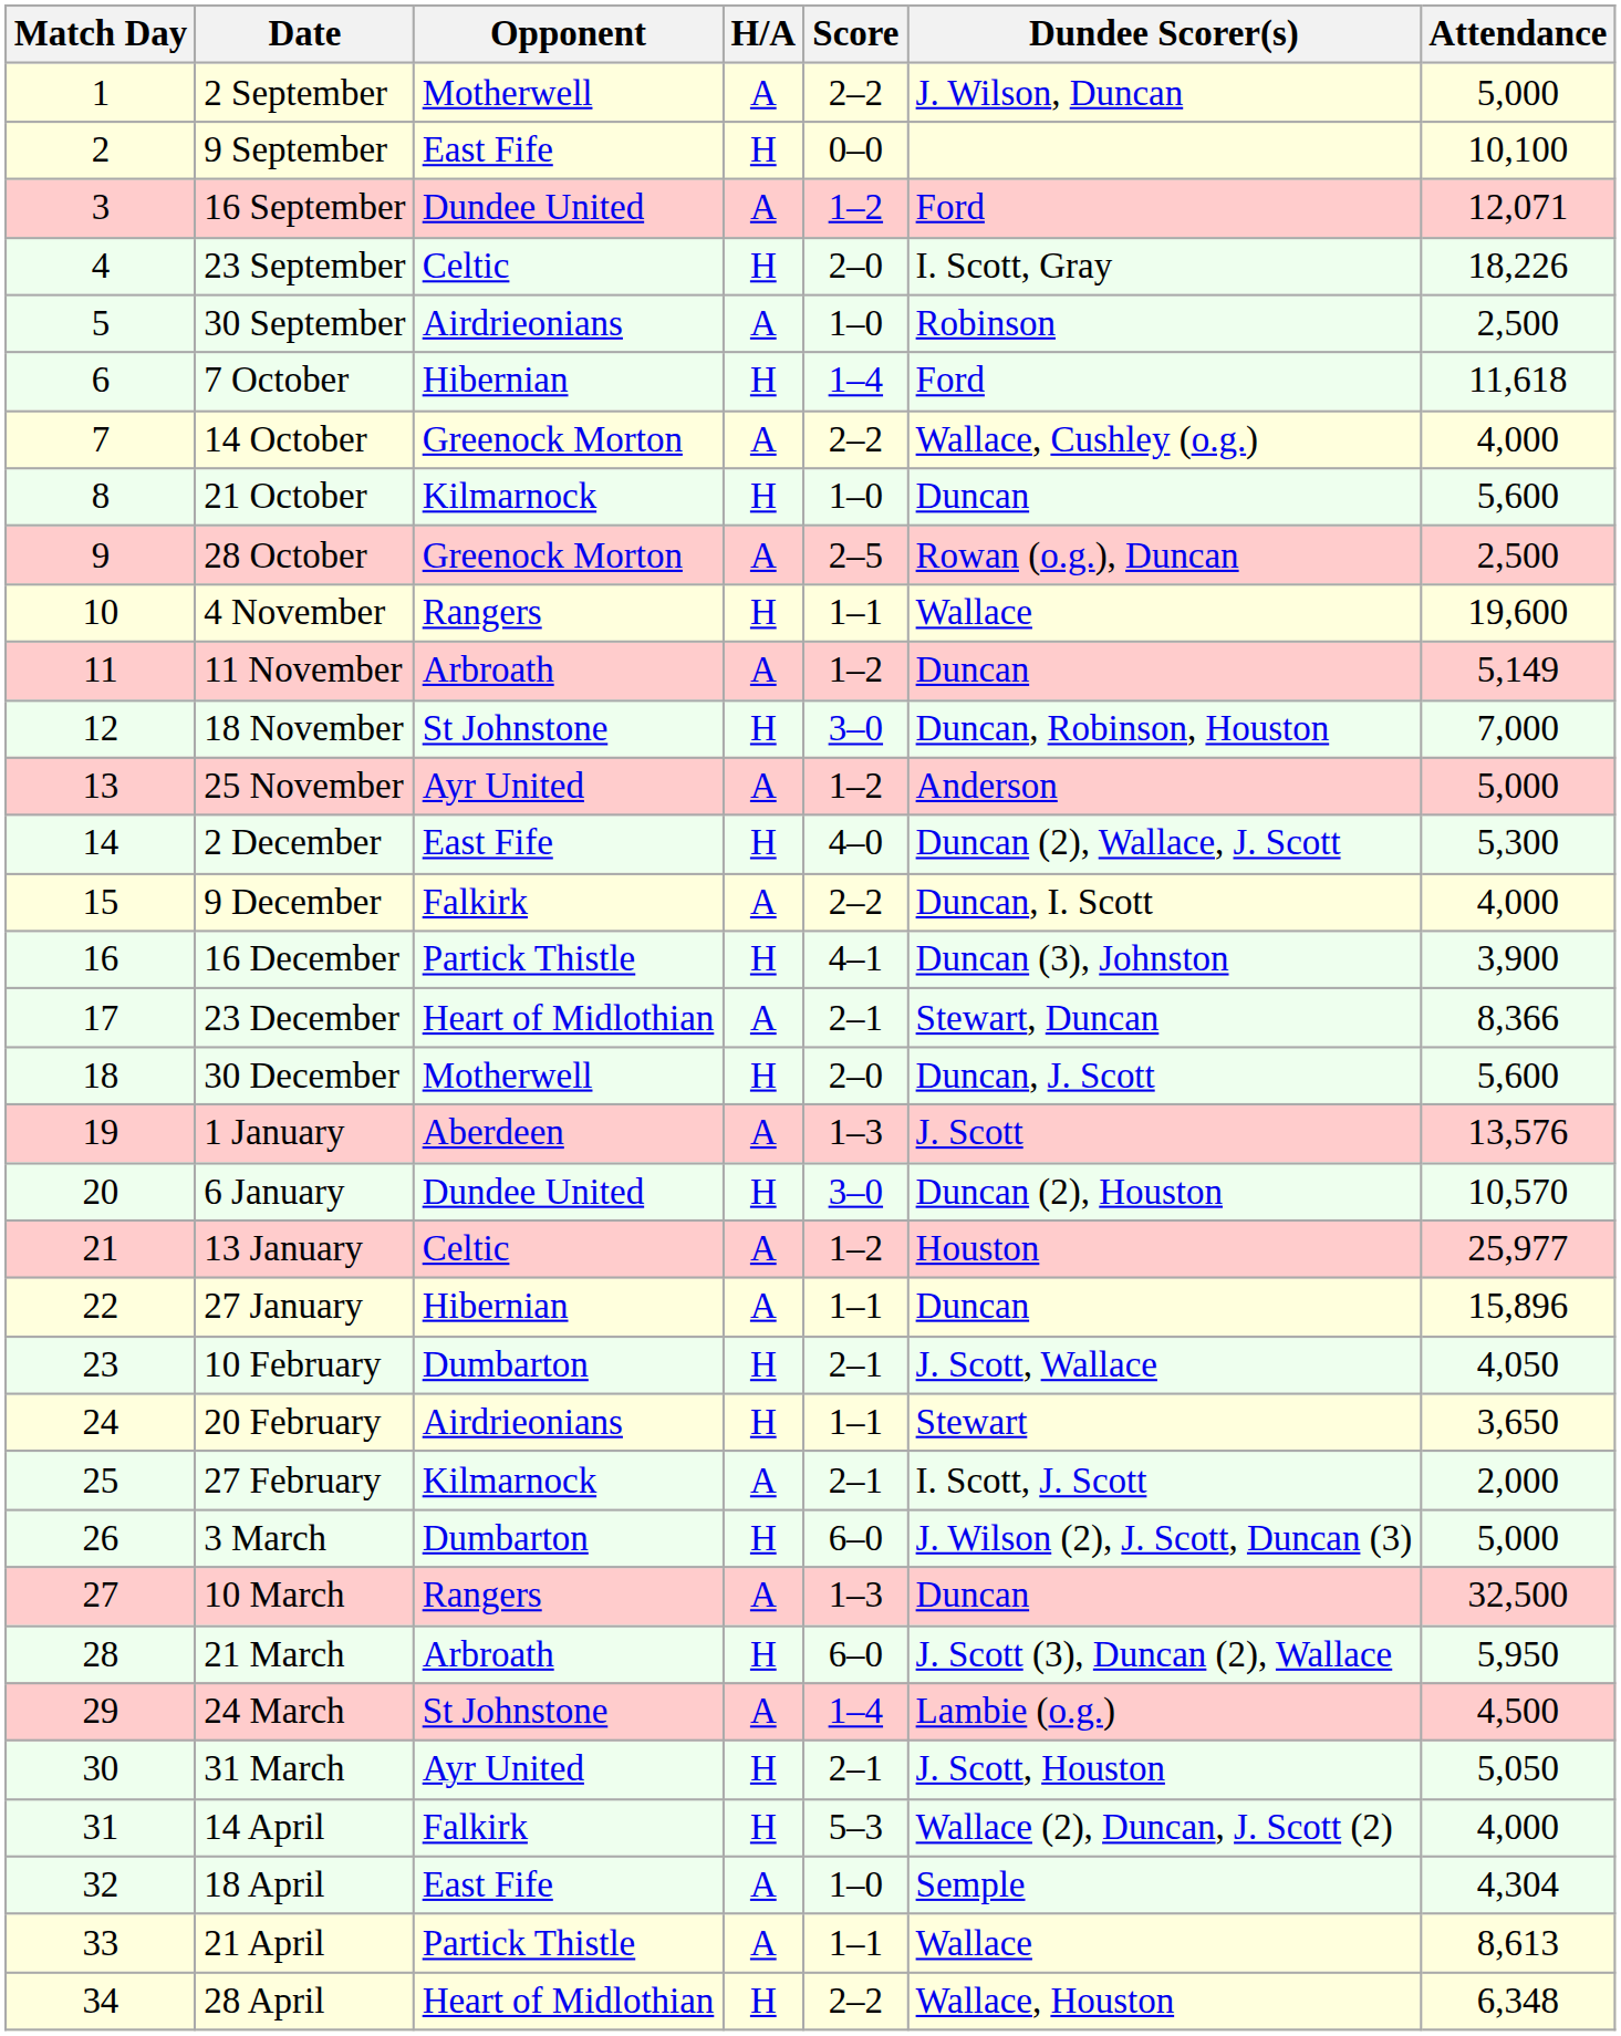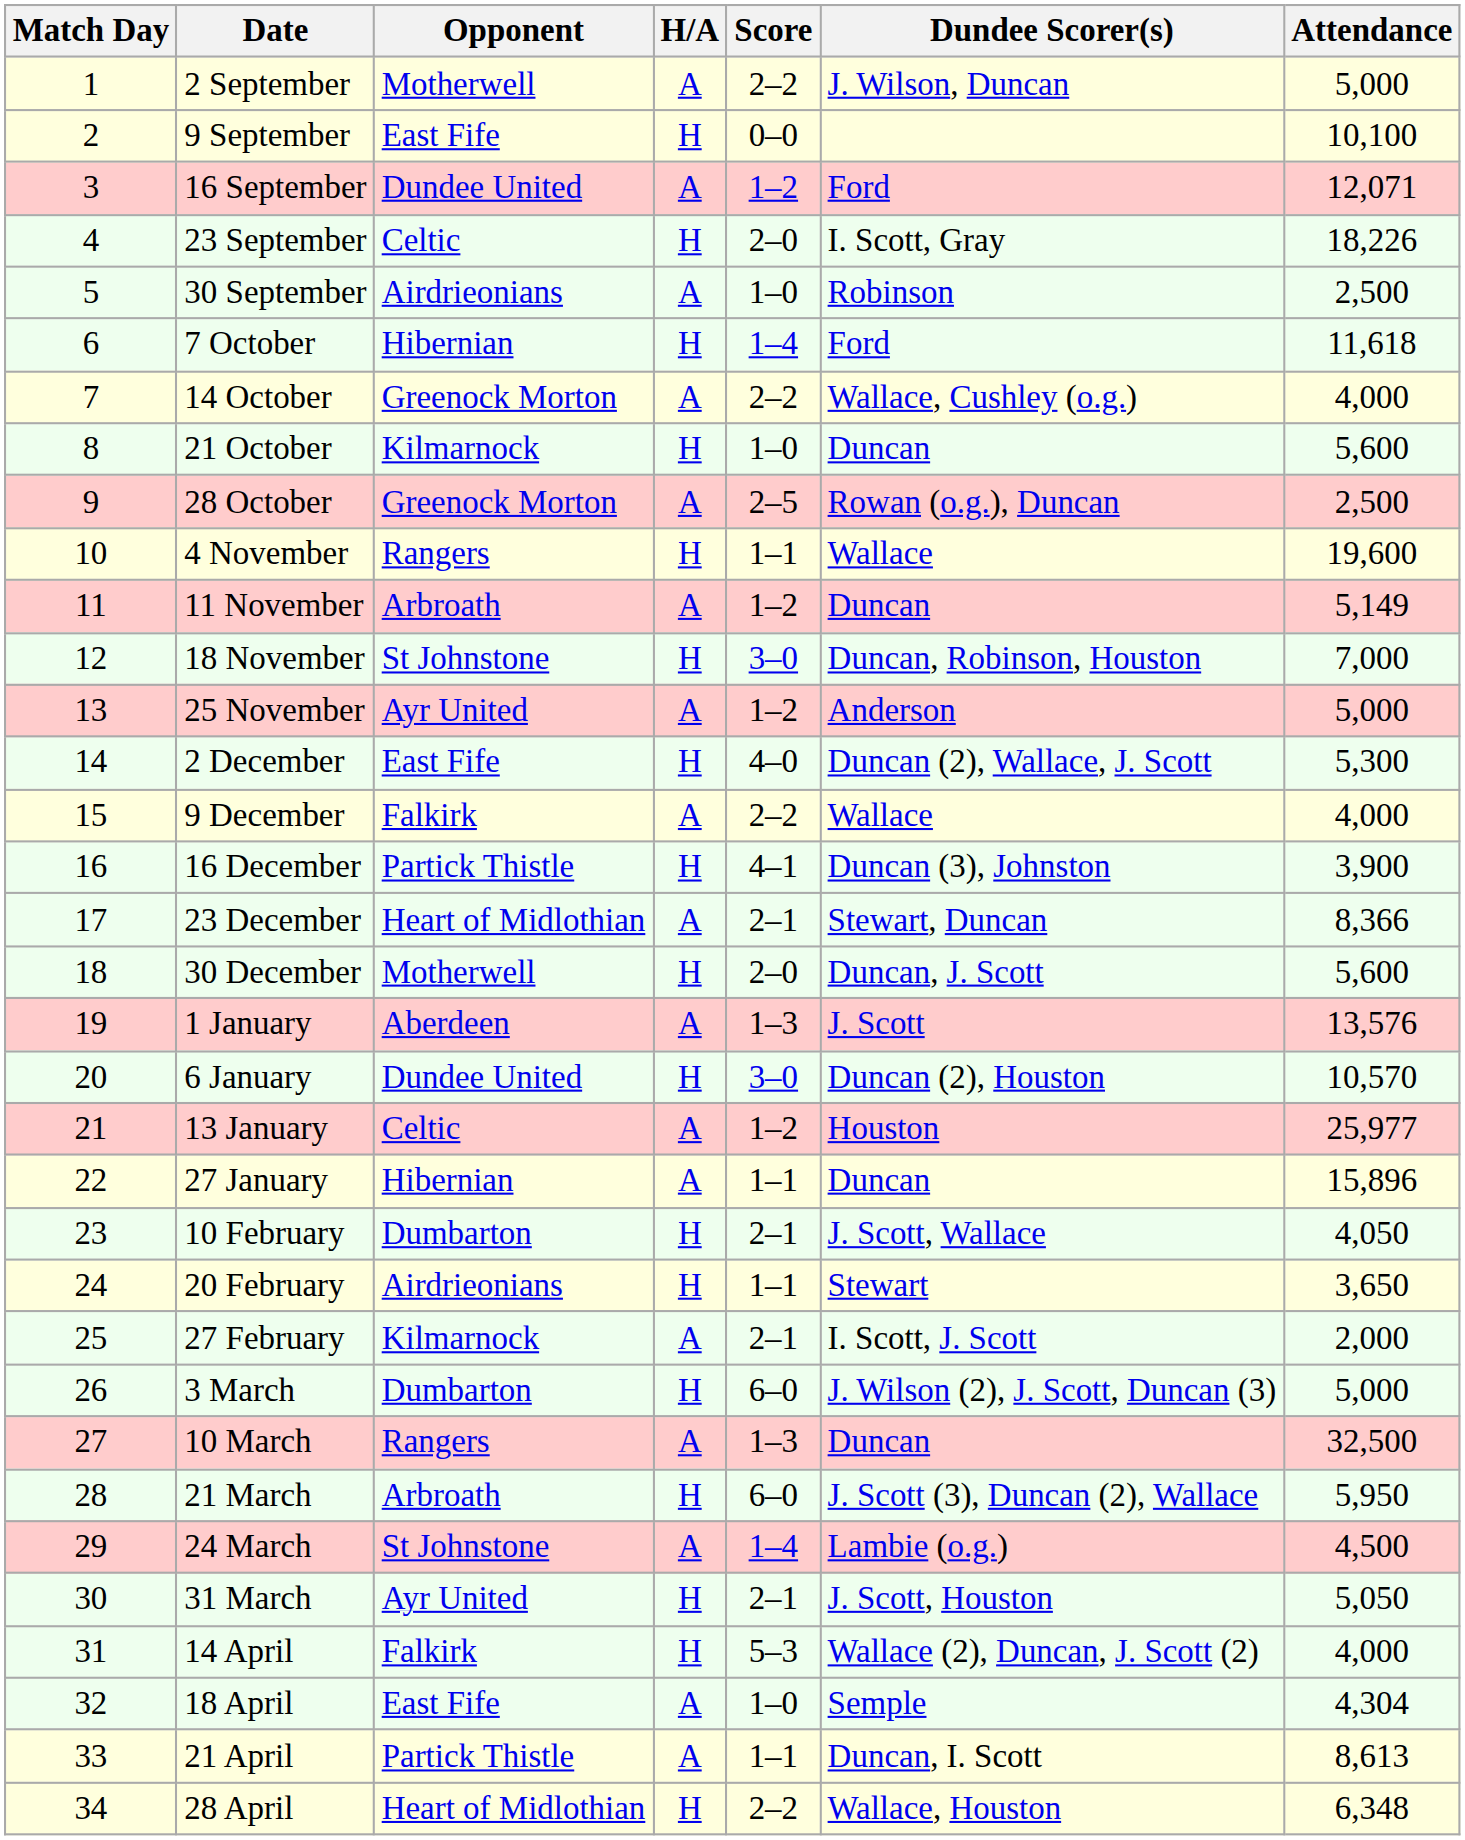 <table class="wikitable" style="text-align:center">
 <tr>
 <th>Match Day</th>
 <th>Date</th>
 <th>Opponent</th>
 <th>H/A</th>
 <th>Score</th>
 <th>Dundee Scorer(s)</th>
 <th>Attendance</th>
 </tr>
 <tr bgcolor="#FFFFDD">
 <td>1</td>
 <td align="left">2 September</td>
 <td align="left"><a href='#'>Motherwell</a></td>
 <td><a href='#'>A</a></td>
 <td>2–2</td>
 <td align="left"><a href='#'>J. Wilson</a>, <a href='#'>Duncan</a></td>
 <td>5,000</td>
 </tr>
 <tr bgcolor="#FFFFDD">
 <td>2</td>
 <td align="left">9 September</td>
 <td align="left"><a href='#'>East Fife</a></td>
 <td><a href='#'>H</a></td>
 <td>0–0</td>
 <td align="left"></td>
 <td>10,100</td>
 </tr>
 <tr bgcolor="#FFCCCC">
 <td>3</td>
 <td align="left">16 September</td>
 <td align="left"><a href='#'>Dundee United</a></td>
 <td><a href='#'>A</a></td>
 <td><a href='#'>1–2</a></td>
 <td align="left"><a href='#'>Ford</a></td>
 <td>12,071</td>
 </tr>
 <tr bgcolor="#EEFFEE">
 <td>4</td>
 <td align="left">23 September</td>
 <td align="left"><a href='#'>Celtic</a></td>
 <td><a href='#'>H</a></td>
 <td>2–0</td>
 <td align="left">I. Scott, Gray</td>
 <td>18,226</td>
 </tr>
 <tr bgcolor="#EEFFEE">
 <td>5</td>
 <td align="left">30 September</td>
 <td align="left"><a href='#'>Airdrieonians</a></td>
 <td><a href='#'>A</a></td>
 <td>1–0</td>
 <td align="left"><a href='#'>Robinson</a></td>
 <td>2,500</td>
 </tr>
 <tr bgcolor="#EEFFEE">
 <td>6</td>
 <td align="left">7 October</td>
 <td align="left"><a href='#'>Hibernian</a></td>
 <td><a href='#'>H</a></td>
 <td><a href='#'>1–4</a></td>
 <td align="left"><a href='#'>Ford</a></td>
 <td>11,618</td>
 </tr>
 <tr bgcolor="#FFFFDD">
 <td>7</td>
 <td align="left">14 October</td>
 <td align="left"><a href='#'>Greenock Morton</a></td>
 <td><a href='#'>A</a></td>
 <td>2–2</td>
 <td align="left"><a href='#'>Wallace</a>, <a href='#'>Cushley</a> (<a href='#'>o.g.</a>)</td>
 <td>4,000</td>
 </tr>
 <tr bgcolor="#EEFFEE">
 <td>8</td>
 <td align="left">21 October</td>
 <td align="left"><a href='#'>Kilmarnock</a></td>
 <td><a href='#'>H</a></td>
 <td>1–0</td>
 <td align="left"><a href='#'>Duncan</a></td>
 <td>5,600</td>
 </tr>
 <tr bgcolor="#FFCCCC">
 <td>9</td>
 <td align="left">28 October</td>
 <td align="left"><a href='#'>Greenock Morton</a></td>
 <td><a href='#'>A</a></td>
 <td>2–5</td>
 <td align="left"><a href='#'>Rowan</a> (<a href='#'>o.g.</a>), <a href='#'>Duncan</a></td>
 <td>2,500</td>
 </tr>
 <tr bgcolor="#FFFFDD">
 <td>10</td>
 <td align="left">4 November</td>
 <td align="left"><a href='#'>Rangers</a></td>
 <td><a href='#'>H</a></td>
 <td>1–1</td>
 <td align="left"><a href='#'>Wallace</a></td>
 <td>19,600</td>
 </tr>
 <tr bgcolor="#FFCCCC">
 <td>11</td>
 <td align="left">11 November</td>
 <td align="left"><a href='#'>Arbroath</a></td>
 <td><a href='#'>A</a></td>
 <td>1–2</td>
 <td align="left"><a href='#'>Duncan</a></td>
 <td>5,149</td>
 </tr>
 <tr bgcolor="#EEFFEE">
 <td>12</td>
 <td align="left">18 November</td>
 <td align="left"><a href='#'>St Johnstone</a></td>
 <td><a href='#'>H</a></td>
 <td><a href='#'>3–0</a></td>
 <td align="left"><a href='#'>Duncan</a>, <a href='#'>Robinson</a>, <a href='#'>Houston</a></td>
 <td>7,000</td>
 </tr>
 <tr bgcolor="#FFCCCC">
 <td>13</td>
 <td align="left">25 November</td>
 <td align="left"><a href='#'>Ayr United</a></td>
 <td><a href='#'>A</a></td>
 <td>1–2</td>
 <td align="left"><a href='#'>Anderson</a></td>
 <td>5,000</td>
 </tr>
 <tr bgcolor="#EEFFEE">
 <td>14</td>
 <td align="left">2 December</td>
 <td align="left"><a href='#'>East Fife</a></td>
 <td><a href='#'>H</a></td>
 <td>4–0</td>
 <td align="left"><a href='#'>Duncan</a> (2), <a href='#'>Wallace</a>, <a href='#'>J. Scott</a></td>
 <td>5,300</td>
 </tr>
 <tr bgcolor="#FFFFDD">
 <td>15</td>
 <td align="left">9 December</td>
 <td align="left"><a href='#'>Falkirk</a></td>
 <td><a href='#'>A</a></td>
 <td>2–2</td>
-<td align="left"><a href='#'>Duncan</a>, I. Scott</td>
+<td align="left"><a href='#'>Wallace</a></td>
 <td>4,000</td>
 </tr>
 <tr bgcolor="#EEFFEE">
 <td>16</td>
 <td align="left">16 December</td>
 <td align="left"><a href='#'>Partick Thistle</a></td>
 <td><a href='#'>H</a></td>
 <td>4–1</td>
 <td align="left"><a href='#'>Duncan</a> (3), <a href='#'>Johnston</a></td>
 <td>3,900</td>
 </tr>
 <tr bgcolor="#EEFFEE">
 <td>17</td>
 <td align="left">23 December</td>
 <td align="left"><a href='#'>Heart of Midlothian</a></td>
 <td><a href='#'>A</a></td>
 <td>2–1</td>
 <td align="left"><a href='#'>Stewart</a>, <a href='#'>Duncan</a></td>
 <td>8,366</td>
 </tr>
 <tr bgcolor="#EEFFEE">
 <td>18</td>
 <td align="left">30 December</td>
 <td align="left"><a href='#'>Motherwell</a></td>
 <td><a href='#'>H</a></td>
 <td>2–0</td>
 <td align="left"><a href='#'>Duncan</a>, <a href='#'>J. Scott</a></td>
 <td>5,600</td>
 </tr>
 <tr bgcolor="#FFCCCC">
 <td>19</td>
 <td align="left">1 January</td>
 <td align="left"><a href='#'>Aberdeen</a></td>
 <td><a href='#'>A</a></td>
 <td>1–3</td>
 <td align="left"><a href='#'>J. Scott</a></td>
 <td>13,576</td>
 </tr>
 <tr bgcolor="#EEFFEE">
 <td>20</td>
 <td align="left">6 January</td>
 <td align="left"><a href='#'>Dundee United</a></td>
 <td><a href='#'>H</a></td>
 <td><a href='#'>3–0</a></td>
 <td align="left"><a href='#'>Duncan</a> (2), <a href='#'>Houston</a></td>
 <td>10,570</td>
 </tr>
 <tr bgcolor="#FFCCCC">
 <td>21</td>
 <td align="left">13 January</td>
 <td align="left"><a href='#'>Celtic</a></td>
 <td><a href='#'>A</a></td>
 <td>1–2</td>
 <td align="left"><a href='#'>Houston</a></td>
 <td>25,977</td>
 </tr>
 <tr bgcolor="#FFFFDD">
 <td>22</td>
 <td align="left">27 January</td>
 <td align="left"><a href='#'>Hibernian</a></td>
 <td><a href='#'>A</a></td>
 <td>1–1</td>
 <td align="left"><a href='#'>Duncan</a></td>
 <td>15,896</td>
 </tr>
 <tr bgcolor="#EEFFEE">
 <td>23</td>
 <td align="left">10 February</td>
 <td align="left"><a href='#'>Dumbarton</a></td>
 <td><a href='#'>H</a></td>
 <td>2–1</td>
 <td align="left"><a href='#'>J. Scott</a>, <a href='#'>Wallace</a></td>
 <td>4,050</td>
 </tr>
 <tr bgcolor="#FFFFDD">
 <td>24</td>
 <td align="left">20 February</td>
 <td align="left"><a href='#'>Airdrieonians</a></td>
 <td><a href='#'>H</a></td>
 <td>1–1</td>
 <td align="left"><a href='#'>Stewart</a></td>
 <td>3,650</td>
 </tr>
 <tr bgcolor="#EEFFEE">
 <td>25</td>
 <td align="left">27 February</td>
 <td align="left"><a href='#'>Kilmarnock</a></td>
 <td><a href='#'>A</a></td>
 <td>2–1</td>
 <td align="left">I. Scott, <a href='#'>J. Scott</a></td>
 <td>2,000</td>
 </tr>
 <tr bgcolor="#EEFFEE">
 <td>26</td>
 <td align="left">3 March</td>
 <td align="left"><a href='#'>Dumbarton</a></td>
 <td><a href='#'>H</a></td>
 <td>6–0</td>
 <td align="left"><a href='#'>J. Wilson</a> (2), <a href='#'>J. Scott</a>, <a href='#'>Duncan</a> (3)</td>
 <td>5,000</td>
 </tr>
 <tr bgcolor="#FFCCCC">
 <td>27</td>
 <td align="left">10 March</td>
 <td align="left"><a href='#'>Rangers</a></td>
 <td><a href='#'>A</a></td>
 <td>1–3</td>
 <td align="left"><a href='#'>Duncan</a></td>
 <td>32,500</td>
 </tr>
 <tr bgcolor="#EEFFEE">
 <td>28</td>
 <td align="left">21 March</td>
 <td align="left"><a href='#'>Arbroath</a></td>
 <td><a href='#'>H</a></td>
 <td>6–0</td>
 <td align="left"><a href='#'>J. Scott</a> (3), <a href='#'>Duncan</a> (2), <a href='#'>Wallace</a></td>
 <td>5,950</td>
 </tr>
 <tr bgcolor="#FFCCCC">
 <td>29</td>
 <td align="left">24 March</td>
 <td align="left"><a href='#'>St Johnstone</a></td>
 <td><a href='#'>A</a></td>
 <td><a href='#'>1–4</a></td>
 <td align="left"><a href='#'>Lambie</a> (<a href='#'>o.g.</a>)</td>
 <td>4,500</td>
 </tr>
 <tr bgcolor="#EEFFEE">
 <td>30</td>
 <td align="left">31 March</td>
 <td align="left"><a href='#'>Ayr United</a></td>
 <td><a href='#'>H</a></td>
 <td>2–1</td>
 <td align="left"><a href='#'>J. Scott</a>, <a href='#'>Houston</a></td>
 <td>5,050</td>
 </tr>
 <tr bgcolor="#EEFFEE">
 <td>31</td>
 <td align="left">14 April</td>
 <td align="left"><a href='#'>Falkirk</a></td>
 <td><a href='#'>H</a></td>
 <td>5–3</td>
 <td align="left"><a href='#'>Wallace</a> (2), <a href='#'>Duncan</a>, <a href='#'>J. Scott</a> (2)</td>
 <td>4,000</td>
 </tr>
 <tr bgcolor="#EEFFEE">
 <td>32</td>
 <td align="left">18 April</td>
 <td align="left"><a href='#'>East Fife</a></td>
 <td><a href='#'>A</a></td>
 <td>1–0</td>
 <td align="left"><a href='#'>Semple</a></td>
 <td>4,304</td>
 </tr>
 <tr bgcolor="#FFFFDD">
 <td>33</td>
 <td align="left">21 April</td>
 <td align="left"><a href='#'>Partick Thistle</a></td>
 <td><a href='#'>A</a></td>
 <td>1–1</td>
-<td align="left"><a href='#'>Wallace</a></td>
+<td align="left"><a href='#'>Duncan</a>, I. Scott</td>
 <td>8,613</td>
 </tr>
 <tr bgcolor="#FFFFDD">
 <td>34</td>
 <td align="left">28 April</td>
 <td align="left"><a href='#'>Heart of Midlothian</a></td>
 <td><a href='#'>H</a></td>
 <td>2–2</td>
 <td align="left"><a href='#'>Wallace</a>, <a href='#'>Houston</a></td>
 <td>6,348</td>
 </tr>
 </table>
